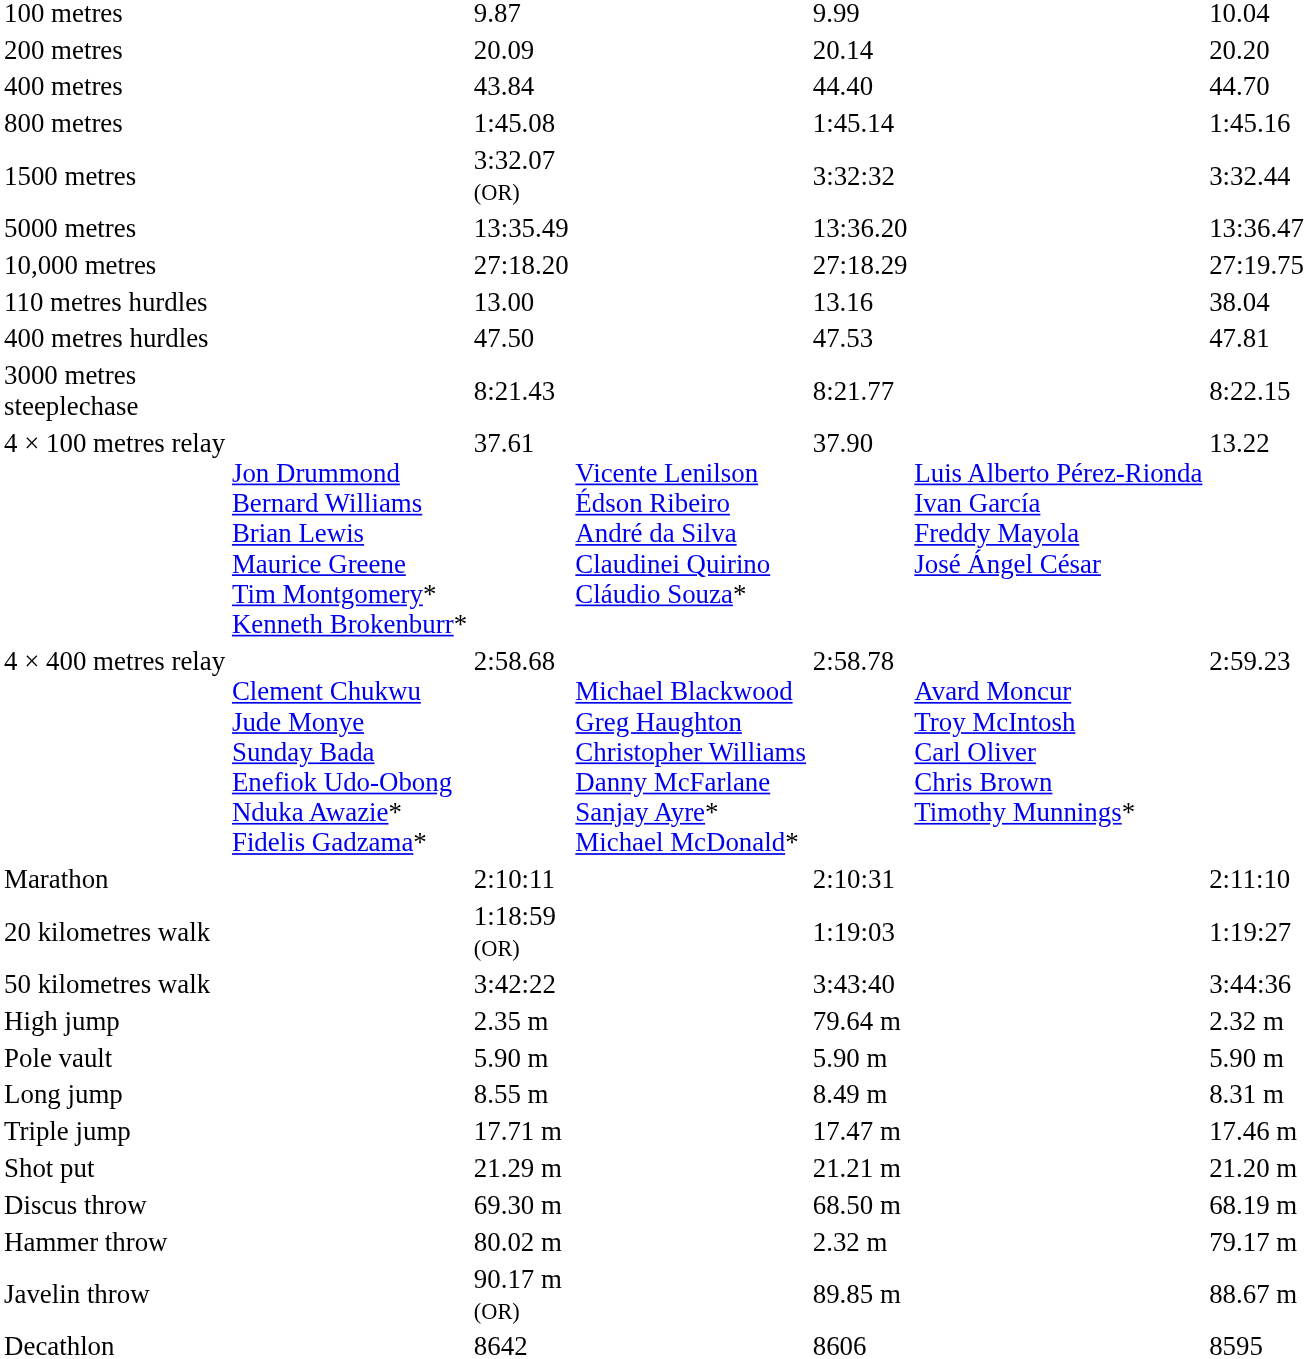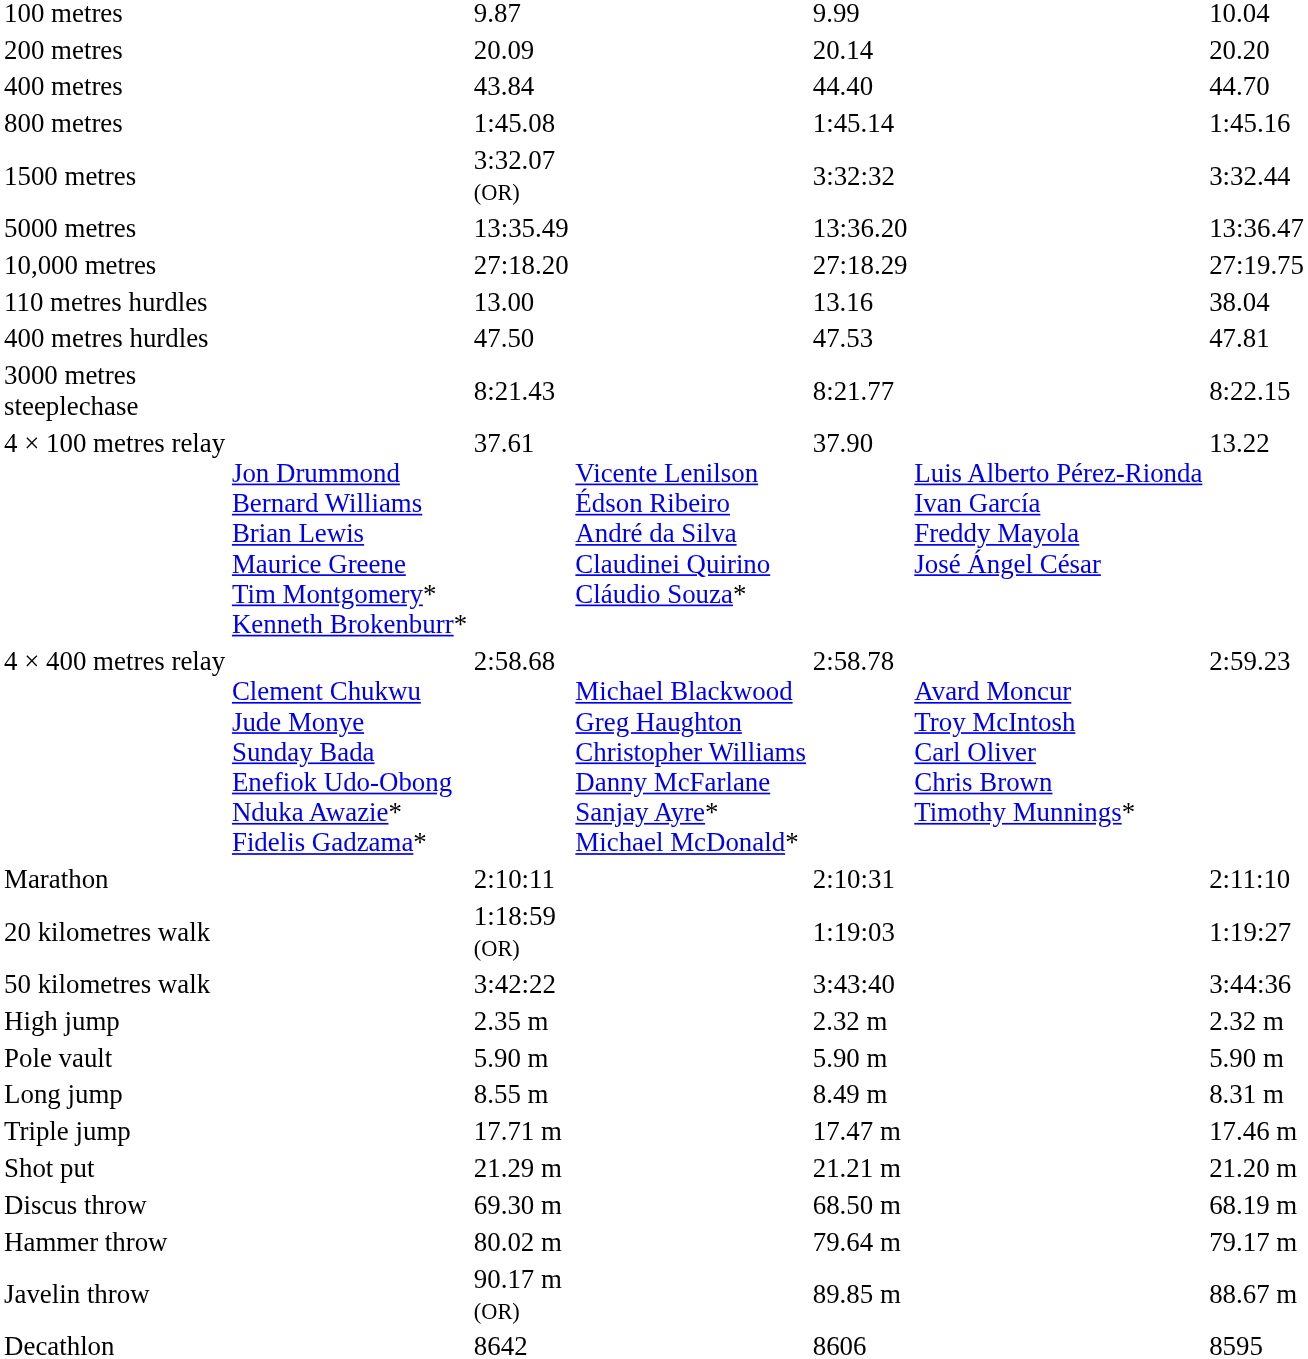 <table>
 <tr>
 <td>100 metres<br></td>
 <td></td>
 <td>9.87</td>
 <td></td>
 <td>9.99</td>
 <td></td>
 <td>10.04</td>
 </tr>
 <tr>
 <td>200 metres<br></td>
 <td></td>
 <td>20.09</td>
 <td></td>
 <td>20.14</td>
 <td></td>
 <td>20.20</td>
 </tr>
 <tr>
 <td>400 metres<br></td>
 <td></td>
 <td>43.84</td>
 <td></td>
 <td>44.40</td>
 <td></td>
 <td>44.70</td>
 </tr>
 <tr>
 <td>800 metres<br></td>
 <td></td>
 <td>1:45.08</td>
 <td></td>
 <td>1:45.14</td>
 <td></td>
 <td>1:45.16</td>
 </tr>
 <tr>
 <td>1500 metres<br></td>
 <td></td>
 <td>3:32.07<br><small>(OR)</small></td>
 <td></td>
 <td>3:32:32</td>
 <td></td>
 <td>3:32.44</td>
 </tr>
 <tr>
 <td>5000 metres<br></td>
 <td></td>
 <td>13:35.49</td>
 <td></td>
 <td>13:36.20</td>
 <td></td>
 <td>13:36.47</td>
 </tr>
 <tr>
 <td>10,000 metres<br></td>
 <td></td>
 <td>27:18.20</td>
 <td></td>
 <td>27:18.29</td>
 <td></td>
 <td>27:19.75</td>
 </tr>
 <tr>
 <td>110 metres hurdles<br></td>
 <td></td>
 <td>13.00</td>
 <td></td>
 <td>13.16</td>
 <td></td>
 <td>38.04</td>
 </tr>
 <tr>
 <td>400 metres hurdles<br></td>
 <td></td>
 <td>47.50</td>
 <td></td>
 <td>47.53</td>
 <td></td>
 <td>47.81</td>
 </tr>
 <tr>
 <td>3000 metres<br>steeplechase<br></td>
 <td></td>
 <td>8:21.43</td>
 <td></td>
 <td>8:21.77</td>
 <td></td>
 <td>8:22.15</td>
 </tr>
 <tr valign="top">
 <td>4 × 100 metres relay<br></td>
 <td valign=top><br><a href='#'>Jon Drummond</a><br><a href='#'>Bernard Williams</a><br><a href='#'>Brian Lewis</a><br><a href='#'>Maurice Greene</a><br><a href='#'>Tim Montgomery</a>*<br><a href='#'>Kenneth Brokenburr</a>*</td>
 <td>37.61</td>
 <td valign=top><br><a href='#'>Vicente Lenilson</a><br><a href='#'>Édson Ribeiro</a><br><a href='#'>André da Silva</a><br><a href='#'>Claudinei Quirino</a><br><a href='#'>Cláudio Souza</a>*</td>
 <td>37.90</td>
 <td valign=top><br><a href='#'>Luis Alberto Pérez-Rionda</a><br><a href='#'>Ivan García</a><br><a href='#'>Freddy Mayola</a><br><a href='#'>José Ángel César</a></td>
 <td>13.22</td>
 </tr>
 <tr valign="top">
 <td>4 × 400 metres relay<br></td>
 <td valign=top><br><a href='#'>Clement Chukwu</a><br><a href='#'>Jude Monye</a><br><a href='#'>Sunday Bada</a><br><a href='#'>Enefiok Udo-Obong</a><br><a href='#'>Nduka Awazie</a>*<br><a href='#'>Fidelis Gadzama</a>*</td>
 <td>2:58.68</td>
 <td valign=top><br><a href='#'>Michael Blackwood</a><br><a href='#'>Greg Haughton</a><br><a href='#'>Christopher Williams</a><br><a href='#'>Danny McFarlane</a><br><a href='#'>Sanjay Ayre</a>*<br><a href='#'>Michael McDonald</a>*</td>
 <td>2:58.78</td>
 <td valign=top><br><a href='#'>Avard Moncur</a><br><a href='#'>Troy McIntosh</a><br><a href='#'>Carl Oliver</a><br><a href='#'>Chris Brown</a><br><a href='#'>Timothy Munnings</a>*</td>
 <td>2:59.23</td>
 </tr>
 <tr>
 <td>Marathon<br></td>
 <td></td>
 <td>2:10:11</td>
 <td></td>
 <td>2:10:31</td>
 <td></td>
 <td>2:11:10</td>
 </tr>
 <tr>
 <td>20 kilometres walk<br></td>
 <td></td>
 <td>1:18:59<br><small>(OR) </small></td>
 <td></td>
 <td>1:19:03</td>
 <td></td>
 <td>1:19:27</td>
 </tr>
 <tr>
 <td>50 kilometres walk<br></td>
 <td></td>
 <td>3:42:22</td>
 <td></td>
 <td>3:43:40</td>
 <td></td>
 <td>3:44:36</td>
 </tr>
 <tr>
 <td>High jump<br></td>
 <td></td>
 <td>2.35 m</td>
 <td></td>
-<td>79.64 m</td>
+<td>2.32 m</td>
 <td></td>
 <td>2.32 m</td>
 </tr>
 <tr>
 <td>Pole vault<br></td>
 <td></td>
 <td>5.90 m</td>
 <td></td>
 <td>5.90 m</td>
 <td></td>
 <td>5.90 m</td>
 </tr>
 <tr>
 <td>Long jump<br></td>
 <td></td>
 <td>8.55 m</td>
 <td></td>
 <td>8.49 m</td>
 <td></td>
 <td>8.31 m</td>
 </tr>
 <tr>
 <td>Triple jump<br></td>
 <td></td>
 <td>17.71 m</td>
 <td></td>
 <td>17.47 m</td>
 <td></td>
 <td>17.46 m</td>
 </tr>
 <tr>
 <td>Shot put<br></td>
 <td></td>
 <td>21.29 m</td>
 <td></td>
 <td>21.21 m</td>
 <td></td>
 <td>21.20 m</td>
 </tr>
 <tr>
 <td>Discus throw<br></td>
 <td></td>
 <td>69.30 m</td>
 <td></td>
 <td>68.50 m</td>
 <td></td>
 <td>68.19 m</td>
 </tr>
 <tr>
 <td>Hammer throw<br></td>
 <td></td>
 <td>80.02 m</td>
 <td></td>
-<td>2.32 m</td>
+<td>79.64 m</td>
 <td></td>
 <td>79.17 m</td>
 </tr>
 <tr>
 <td>Javelin throw<br></td>
 <td></td>
 <td>90.17 m<br><small>(OR)</small></td>
 <td></td>
 <td>89.85 m</td>
 <td></td>
 <td>88.67 m</td>
 </tr>
 <tr>
 <td>Decathlon<br></td>
 <td></td>
 <td>8642</td>
 <td></td>
 <td>8606</td>
 <td></td>
 <td>8595</td>
 </tr>
 </table>
